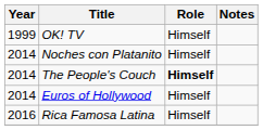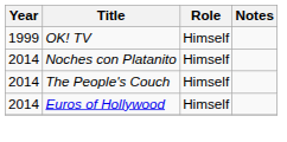 <table class="wikitable sortable">
 <tr>
 <th>Year</th>
 <th>Title</th>
 <th>Role</th>
 <th>Notes</th>
 </tr>
 <tr>
 <td>1999</td>
 <td><em>OK! TV</em></td>
 <td>Himself</td>
 <td></td>
 </tr>
 <tr>
 <td>2014</td>
 <td><em>Noches con Platanito</em></td>
 <td>Himself</td>
 <td></td>
 </tr>
 <tr>
 <td>2014</td>
 <td><em>The People's Couch</em></td>
-<td><strong>Himself</strong></td>
+<td>Himself</td>
 <td></td>
 </tr>
 <tr>
 <td>2014</td>
 <td><em><a href='#'>Euros of Hollywood</a></em></td>
 <td>Himself</td>
 <td></td>
 </tr>
 <tr>
-<td>2016</td>
-<td><em>Rica Famosa Latina</em></td>
-<td>Himself</td>
-<td></td>
-</tr>
-<tr>
 </tr>
 </table>
